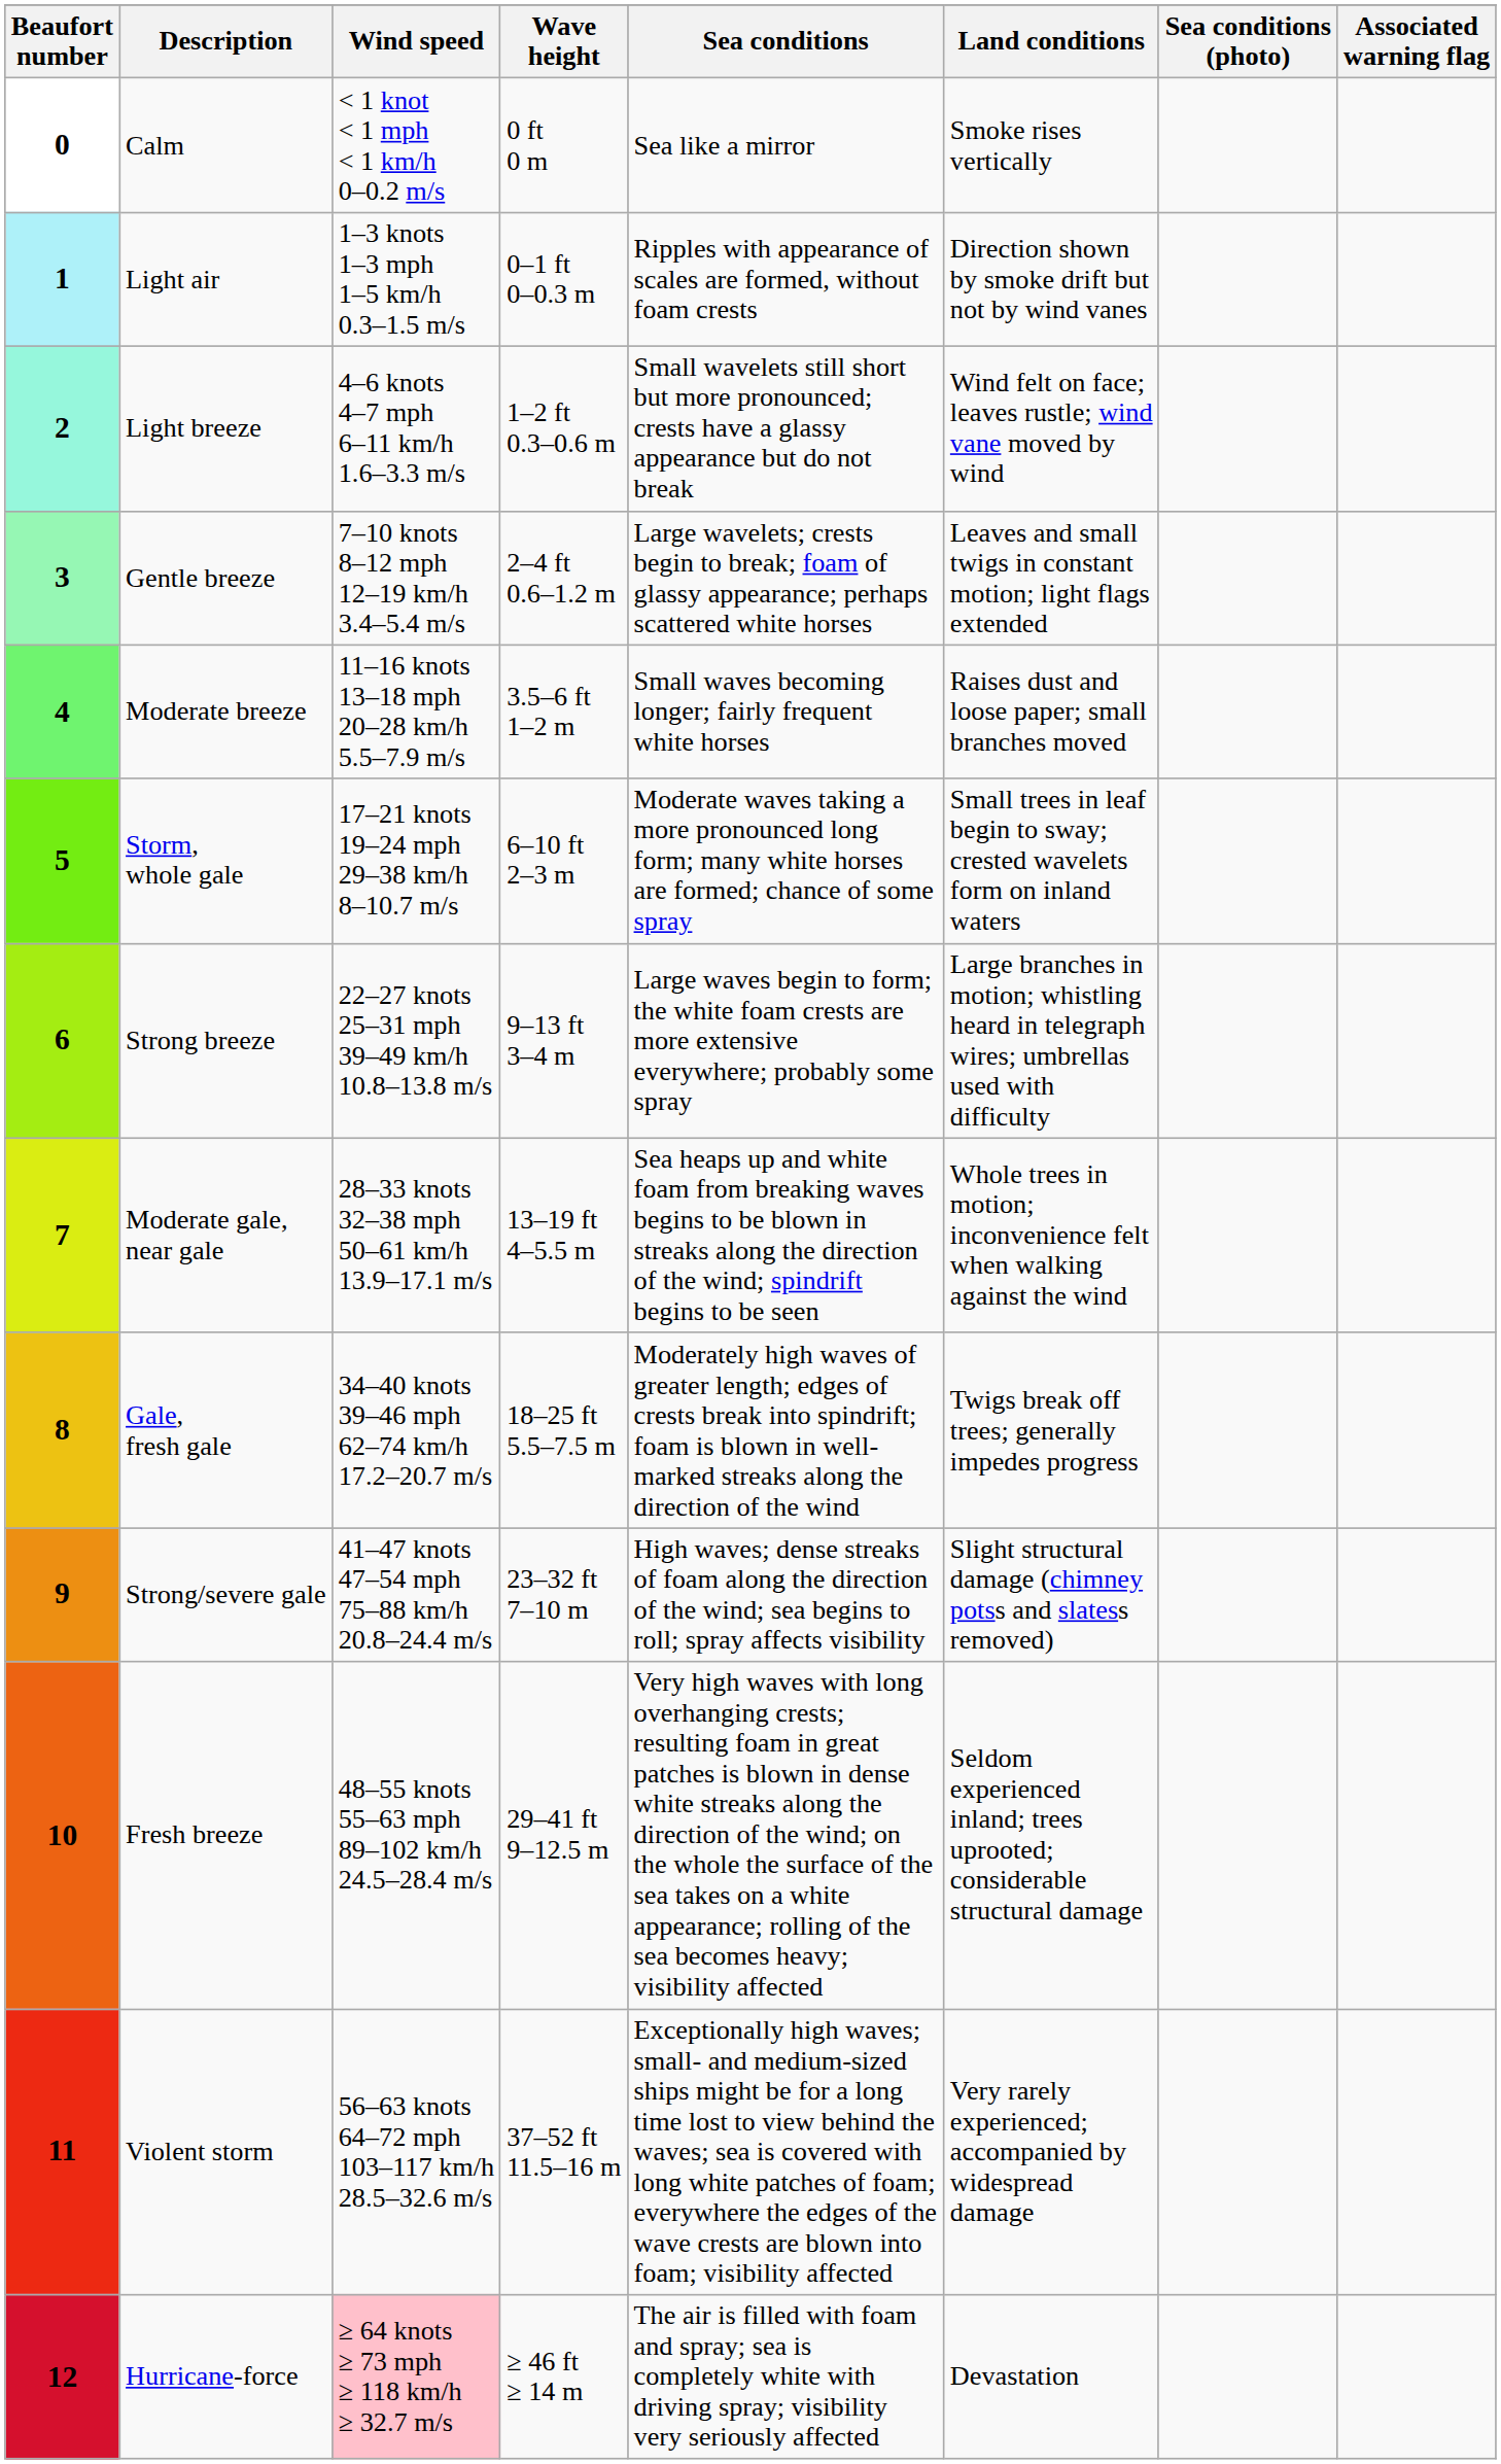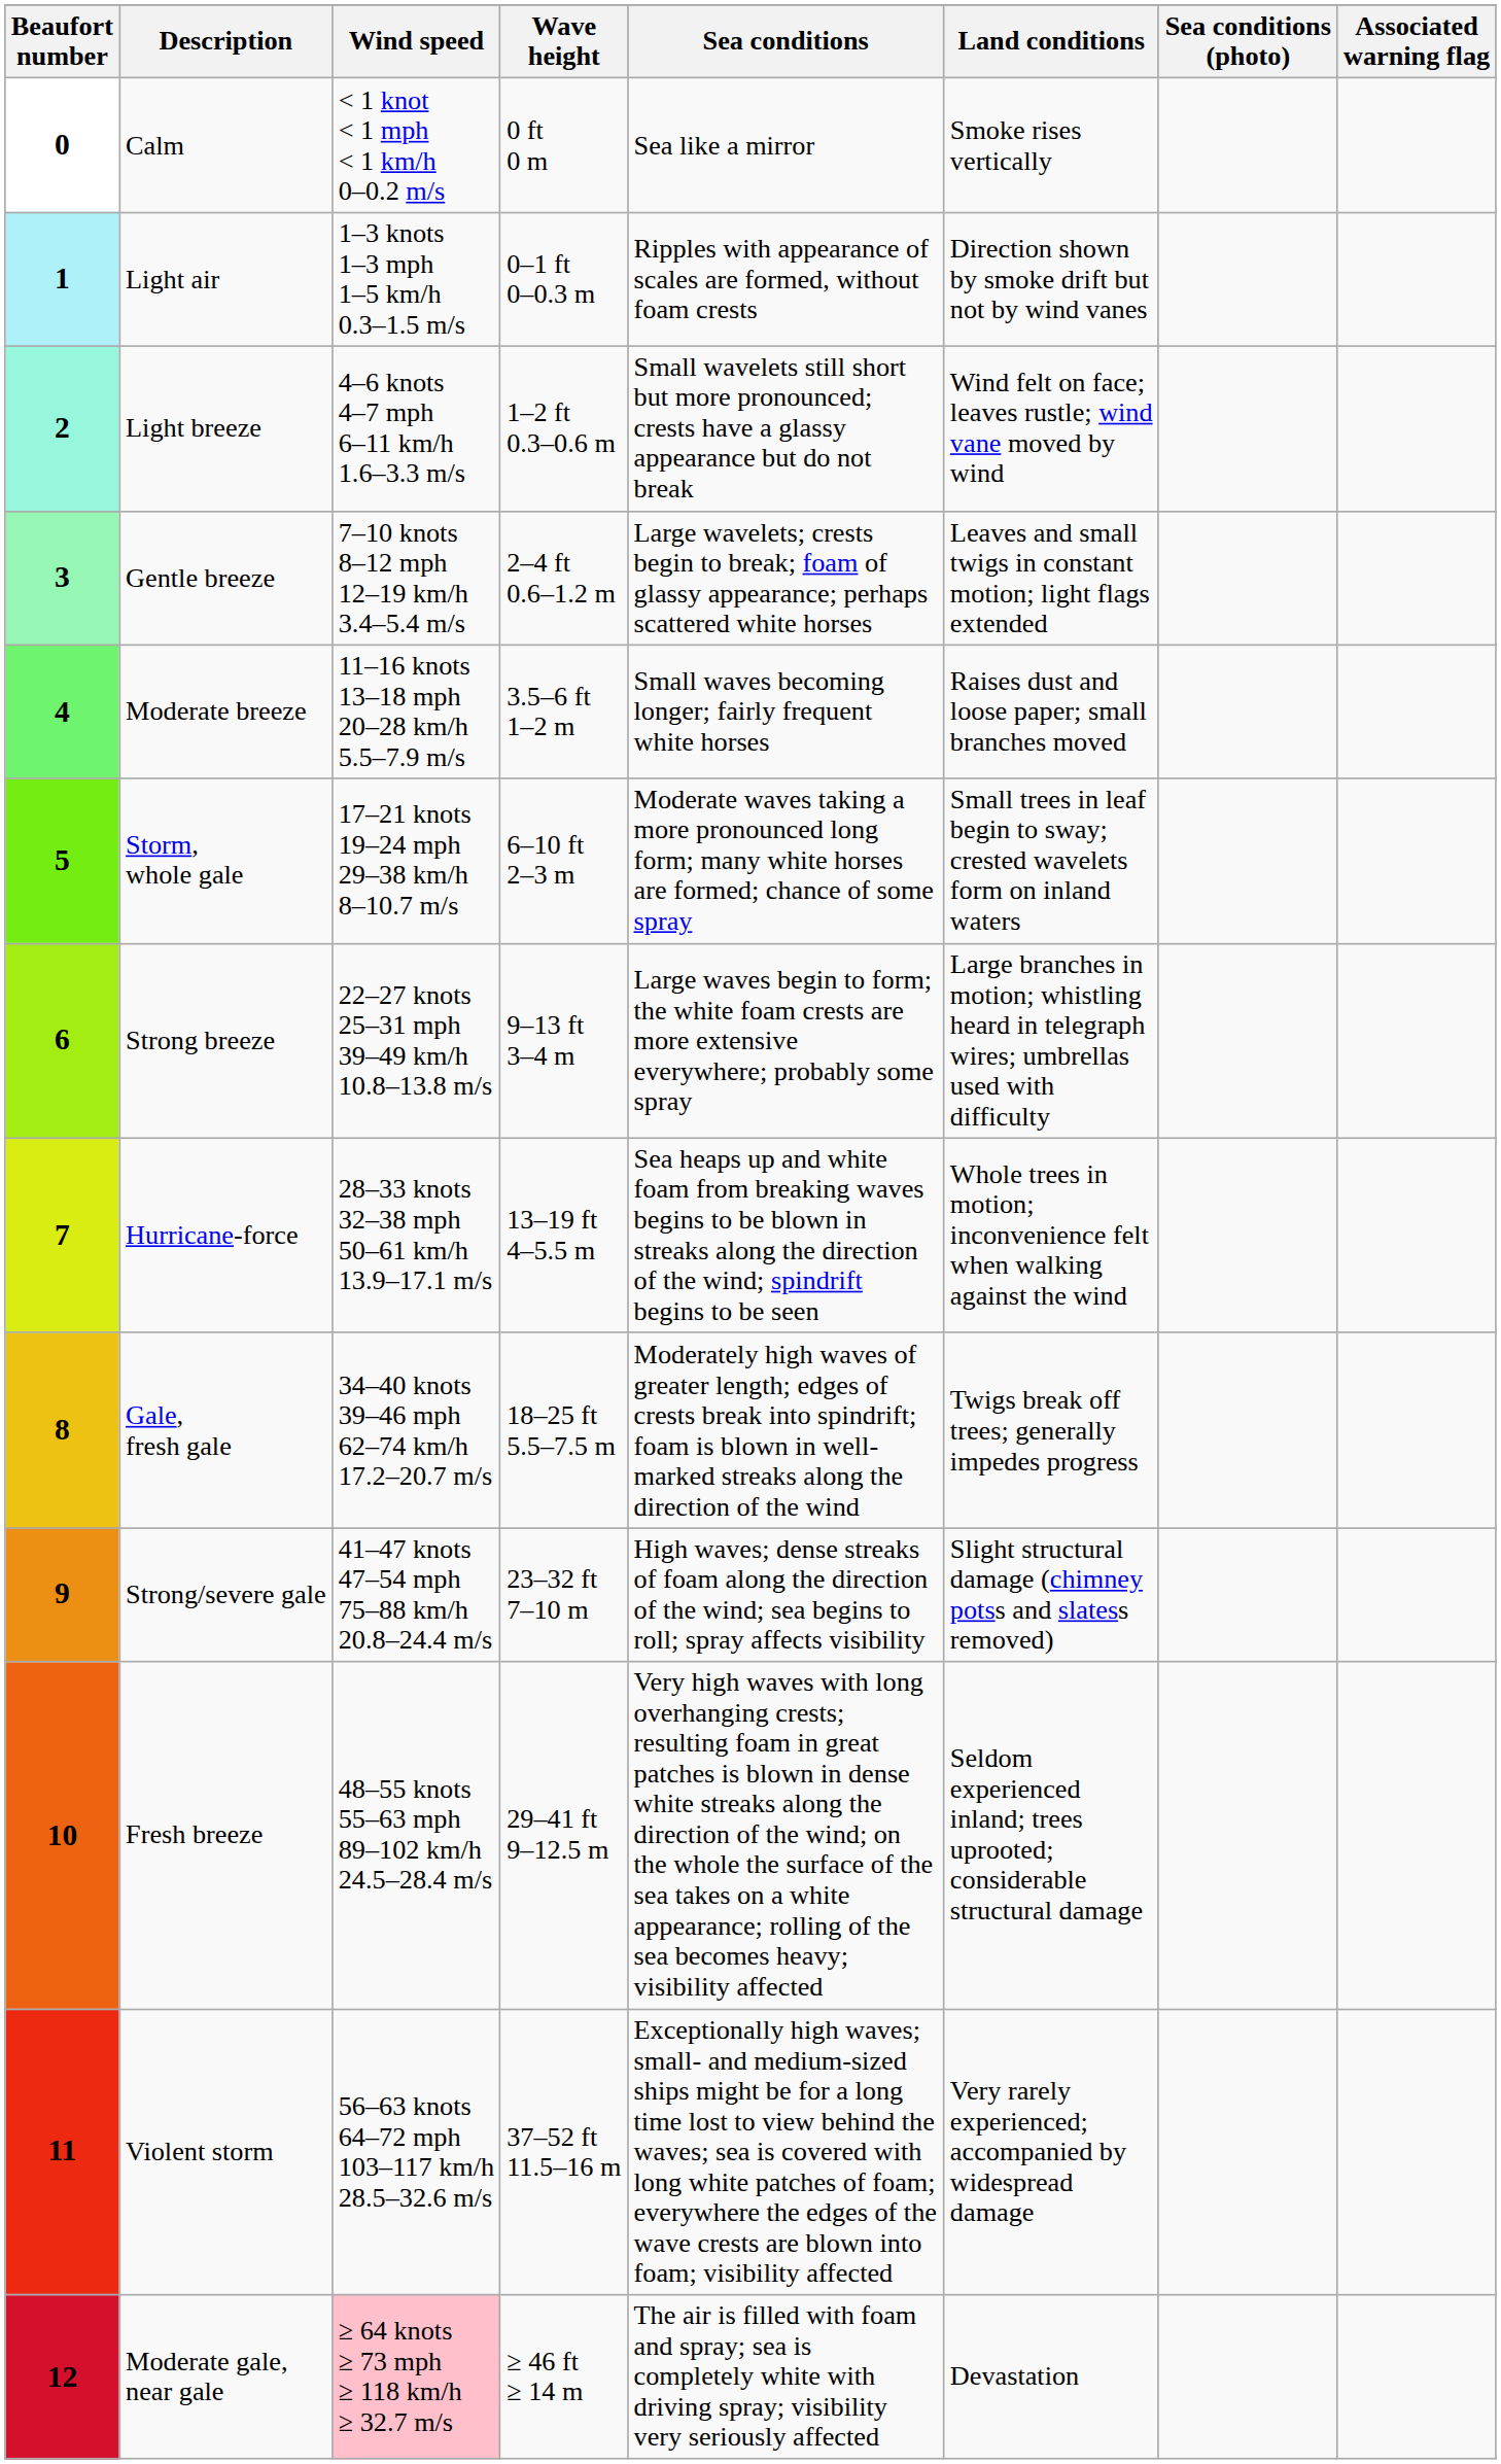 <table class="wikitable">
 <tr>
 </tr>
 <tr>
 <th>Beaufort<br>number</th>
 <th>Description</th>
 <th>Wind speed</th>
 <th>Wave<br>height</th>
 <th width="180">Sea conditions</th>
 <th width="120">Land conditions</th>
 <th>Sea conditions<br>(photo)</th>
 <th>Associated<br>warning flag</th>
 </tr>
 <tr>
 <th style="background-color: #FFFFFF; font-size: large;" id="Beaufort_Number_0">0</th>
 <td>Calm</td>
 <td>< 1 <a href='#'>knot</a><br>< 1 <a href='#'>mph</a><br>< 1 <a href='#'>km/h</a><br> 0–0.2 <a href='#'>m/s</a></td>
 <td>0 ft<br>0 m</td>
 <td>Sea like a mirror</td>
 <td>Smoke rises vertically</td>
 <td></td>
 <td></td>
 </tr>
 <tr>
 <th style="background-color: #AEF1F9; font-size: large;" id="Beaufort_Number_1">1</th>
 <td>Light air</td>
 <td>1–3 knots<br>1–3 mph<br>1–5 km/h<br>0.3–1.5 m/s</td>
 <td>0–1 ft<br>0–0.3 m</td>
 <td>Ripples with appearance of scales are formed, without foam crests</td>
 <td>Direction shown by smoke drift but not by wind vanes</td>
 <td></td>
 <td></td>
 </tr>
 <tr>
 <th style="background-color: #96F7DC; font-size: large;" id="Beaufort_Number_2">2</th>
 <td>Light breeze</td>
 <td>4–6 knots<br>4–7 mph<br>6–11 km/h<br>1.6–3.3 m/s</td>
 <td>1–2 ft<br>0.3–0.6 m</td>
 <td>Small wavelets still short but more pronounced; crests have a glassy appearance but do not break</td>
 <td>Wind felt on face; leaves rustle; <a href='#'>wind vane</a> moved by wind</td>
 <td></td>
 <td></td>
 </tr>
 <tr>
 <th style="background-color: #96F7B4; font-size: large;" id="Beaufort_Number_3">3</th>
 <td>Gentle breeze</td>
 <td>7–10 knots<br>8–12 mph<br>12–19 km/h<br>3.4–5.4 m/s</td>
 <td>2–4 ft<br>0.6–1.2 m</td>
 <td>Large wavelets; crests begin to break; <a href='#'>foam</a> of glassy appearance; perhaps scattered white horses</td>
 <td>Leaves and small twigs in constant motion; light flags extended</td>
 <td></td>
 <td></td>
 </tr>
 <tr>
 <th style="background-color: #6FF46F; font-size: large;" id="Beaufort_Number_4">4</th>
 <td>Moderate breeze</td>
 <td>11–16 knots<br>13–18 mph<br>20–28 km/h<br>5.5–7.9 m/s</td>
 <td>3.5–6 ft<br>1–2 m</td>
 <td>Small waves becoming longer; fairly frequent white horses</td>
 <td>Raises dust and loose paper; small branches moved</td>
 <td></td>
 <td></td>
 </tr>
 <tr>
 <th style="background-color: #73ED12; font-size: large;" id="Beaufort_Number_5">5</th>
 <td><a href='#'>Storm</a>,<br>whole gale</td>
 <td>17–21 knots<br>19–24 mph<br>29–38 km/h<br>8–10.7 m/s</td>
 <td>6–10 ft<br>2–3 m</td>
 <td>Moderate waves taking a more pronounced long form; many white horses are formed; chance of some <a href='#'>spray</a></td>
 <td>Small trees in leaf begin to sway; crested wavelets form on inland waters</td>
 <td></td>
 <td></td>
 </tr>
 <tr>
 <th style="background-color: #A4ED12; font-size: large;" id="Beaufort_Number_6">6</th>
 <td>Strong breeze</td>
 <td>22–27 knots<br>25–31 mph<br>39–49 km/h<br>10.8–13.8 m/s</td>
 <td>9–13 ft<br>3–4 m</td>
 <td>Large waves begin to form; the white foam crests are more extensive everywhere; probably some spray</td>
 <td>Large branches in motion; whistling heard in telegraph wires; umbrellas used with difficulty</td>
 <td></td>
 <td></td>
 </tr>
 <tr>
 <th style="background-color: #DAED12; font-size: large;" id="Beaufort_Number_7">7</th>
-<td>Moderate gale,<br>near gale</td>
+<td><a href='#'>Hurricane</a>-force</td>
 <td>28–33 knots<br>32–38 mph<br>50–61 km/h<br>13.9–17.1 m/s</td>
 <td>13–19 ft<br>4–5.5 m</td>
 <td>Sea heaps up and white foam from breaking waves begins to be blown in streaks along the direction of the wind; <a href='#'>spindrift</a> begins to be seen</td>
 <td>Whole trees in motion; inconvenience felt when walking against the wind</td>
 <td></td>
 <td></td>
 </tr>
 <tr>
 <th style="background-color: #EDC212; font-size: large;" id="Beaufort_Number_8">8</th>
 <td><a href='#'>Gale</a>,<br>fresh gale</td>
 <td>34–40 knots<br>39–46 mph<br>62–74 km/h<br>17.2–20.7 m/s</td>
 <td>18–25 ft<br>5.5–7.5 m</td>
 <td>Moderately high waves of greater length; edges of crests break into spindrift; foam is blown in well-marked streaks along the direction of the wind</td>
 <td>Twigs break off trees; generally impedes progress</td>
 <td></td>
 <td><br></td>
 </tr>
 <tr>
 <th style="background-color: #ED8F12; font-size: large;" id="Beaufort_Number_9">9</th>
 <td>Strong/severe gale</td>
 <td>41–47 knots<br>47–54 mph<br>75–88 km/h<br>20.8–24.4 m/s</td>
 <td>23–32 ft<br>7–10 m</td>
 <td>High waves; dense streaks of foam along the direction of the wind; sea begins to roll; spray affects visibility</td>
 <td>Slight structural damage (<a href='#'>chimney pots</a>s and <a href='#'>slates</a>s removed)</td>
 <td></td>
 <td><br></td>
 </tr>
 <tr id=Storm-force>
 <th style="background-color: #ED6312; font-size: large;" id="Beaufort_Number_10">10</th>
 <td>Fresh breeze</td>
 <td>48–55 knots<br>55–63 mph<br>89–102 km/h<br>24.5–28.4 m/s</td>
 <td>29–41 ft<br>9–12.5 m</td>
 <td>Very high waves with long overhanging crests; resulting foam in great patches is blown in dense white streaks along the direction of the wind; on the whole the surface of the sea takes on a white appearance; rolling of the sea becomes heavy; visibility affected</td>
 <td>Seldom experienced inland; trees uprooted; considerable structural damage</td>
 <td></td>
 <td></td>
 </tr>
 <tr>
 <th style="background-color: #ED2912; font-size: large;" id="Beaufort_Number_11">11</th>
 <td>Violent storm</td>
 <td>56–63 knots<br>64–72 mph<br>103–117 km/h<br>28.5–32.6 m/s</td>
 <td>37–52 ft<br>11.5–16 m</td>
 <td>Exceptionally high waves; small- and medium-sized ships might be for a long time lost to view behind the waves; sea is covered with long white patches of foam; everywhere the edges of the wave crests are blown into foam; visibility affected</td>
 <td>Very rarely experienced; accompanied by widespread damage</td>
 <td></td>
 <td></td>
 </tr>
 <tr id="Hurricane force">
 <th style="background-color: #D5102D; font-size: large;" id="Beaufort_Number_12">12</th>
-<td><a href='#'>Hurricane</a>-force</td>
+<td>Moderate gale,<br>near gale</td>
 <td style="background: pink;">≥ 64 knots<br>≥ 73 mph<br>≥ 118 km/h<br>≥ 32.7 m/s</td>
 <td>≥ 46 ft<br>≥ 14 m</td>
 <td>The air is filled with foam and spray; sea is completely white with driving spray; visibility very seriously affected</td>
 <td>Devastation</td>
 <td></td>
 <td></td>
 </tr>
 </table>
